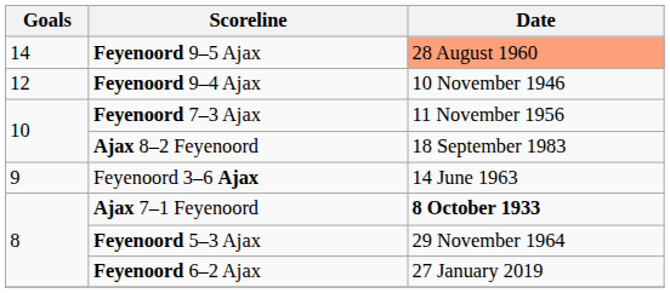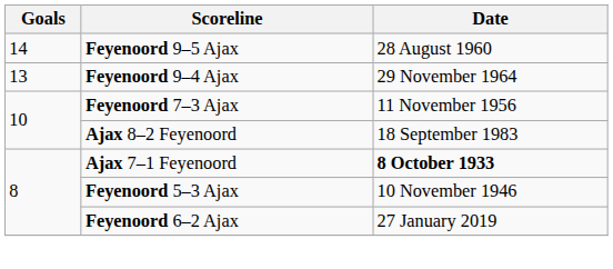 <table class="wikitable">
 <tr valign=top>
 <th width=60>Goals</th>
 <th width=250>Scoreline</th>
 <th width=200>Date</th>
 </tr>
 <tr>
 <td>14</td>
 <td><strong>Feyenoord</strong> 9–5 Ajax</td>
-<td style="background: lightsalmon;">28 August 1960</td>
+<td>28 August 1960</td>
 </tr>
 <tr>
-<td>12</td>
+<td>13</td>
 <td><strong>Feyenoord</strong> 9–4 Ajax</td>
-<td>10 November 1946</td>
+<td>29 November 1964</td>
 </tr>
 <tr>
 <td rowspan=2>10</td>
 <td><strong>Feyenoord</strong> 7–3 Ajax</td>
 <td>11 November 1956</td>
 </tr>
 <tr>
 <td><strong>Ajax</strong> 8–2 Feyenoord</td>
 <td>18 September 1983</td>
 </tr>
 <tr>
-<td>9</td>
-<td>Feyenoord 3–6 <strong>Ajax</strong></td>
-<td>14 June 1963</td>
-</tr>
-<tr>
 <td rowspan=3>8</td>
 <td><strong>Ajax</strong> 7–1 Feyenoord</td>
 <td><strong>8 October 1933</strong></td>
 </tr>
 <tr>
 <td><strong>Feyenoord</strong> 5–3 Ajax</td>
-<td>29 November 1964</td>
+<td>10 November 1946</td>
 </tr>
 <tr>
 <td><strong>Feyenoord</strong> 6–2 Ajax</td>
 <td>27 January 2019</td>
 </tr>
 <tr>
 </tr>
 </table>
